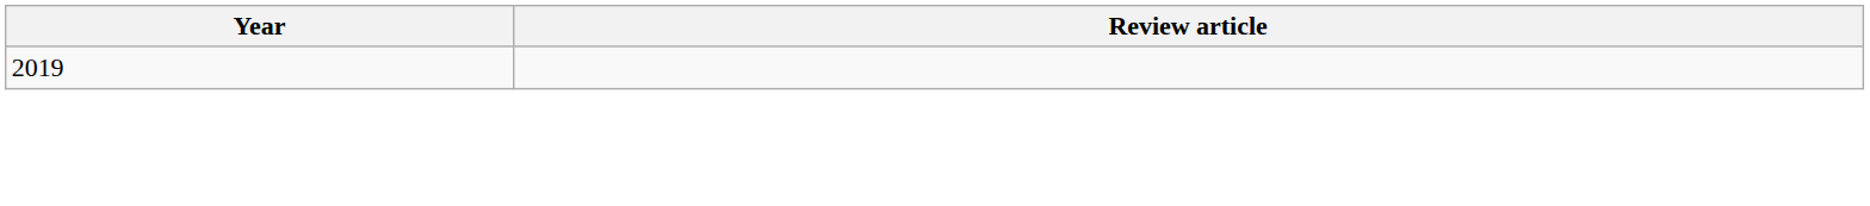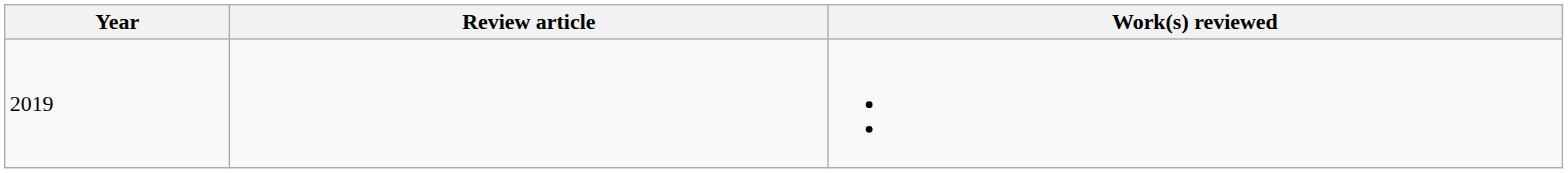 <table class='wikitable sortable' width='90%'>
 <tr>
 <th>Year</th>
 <th class='unsortable'>Review article</th>
+<th class='unsortable'>Work(s) reviewed</th>
 </tr>
 <tr>
 <td>2019</td>
 <td></td>
+<td><br><ul><li></li><li></li></ul></td>
 </tr>
 </table>
